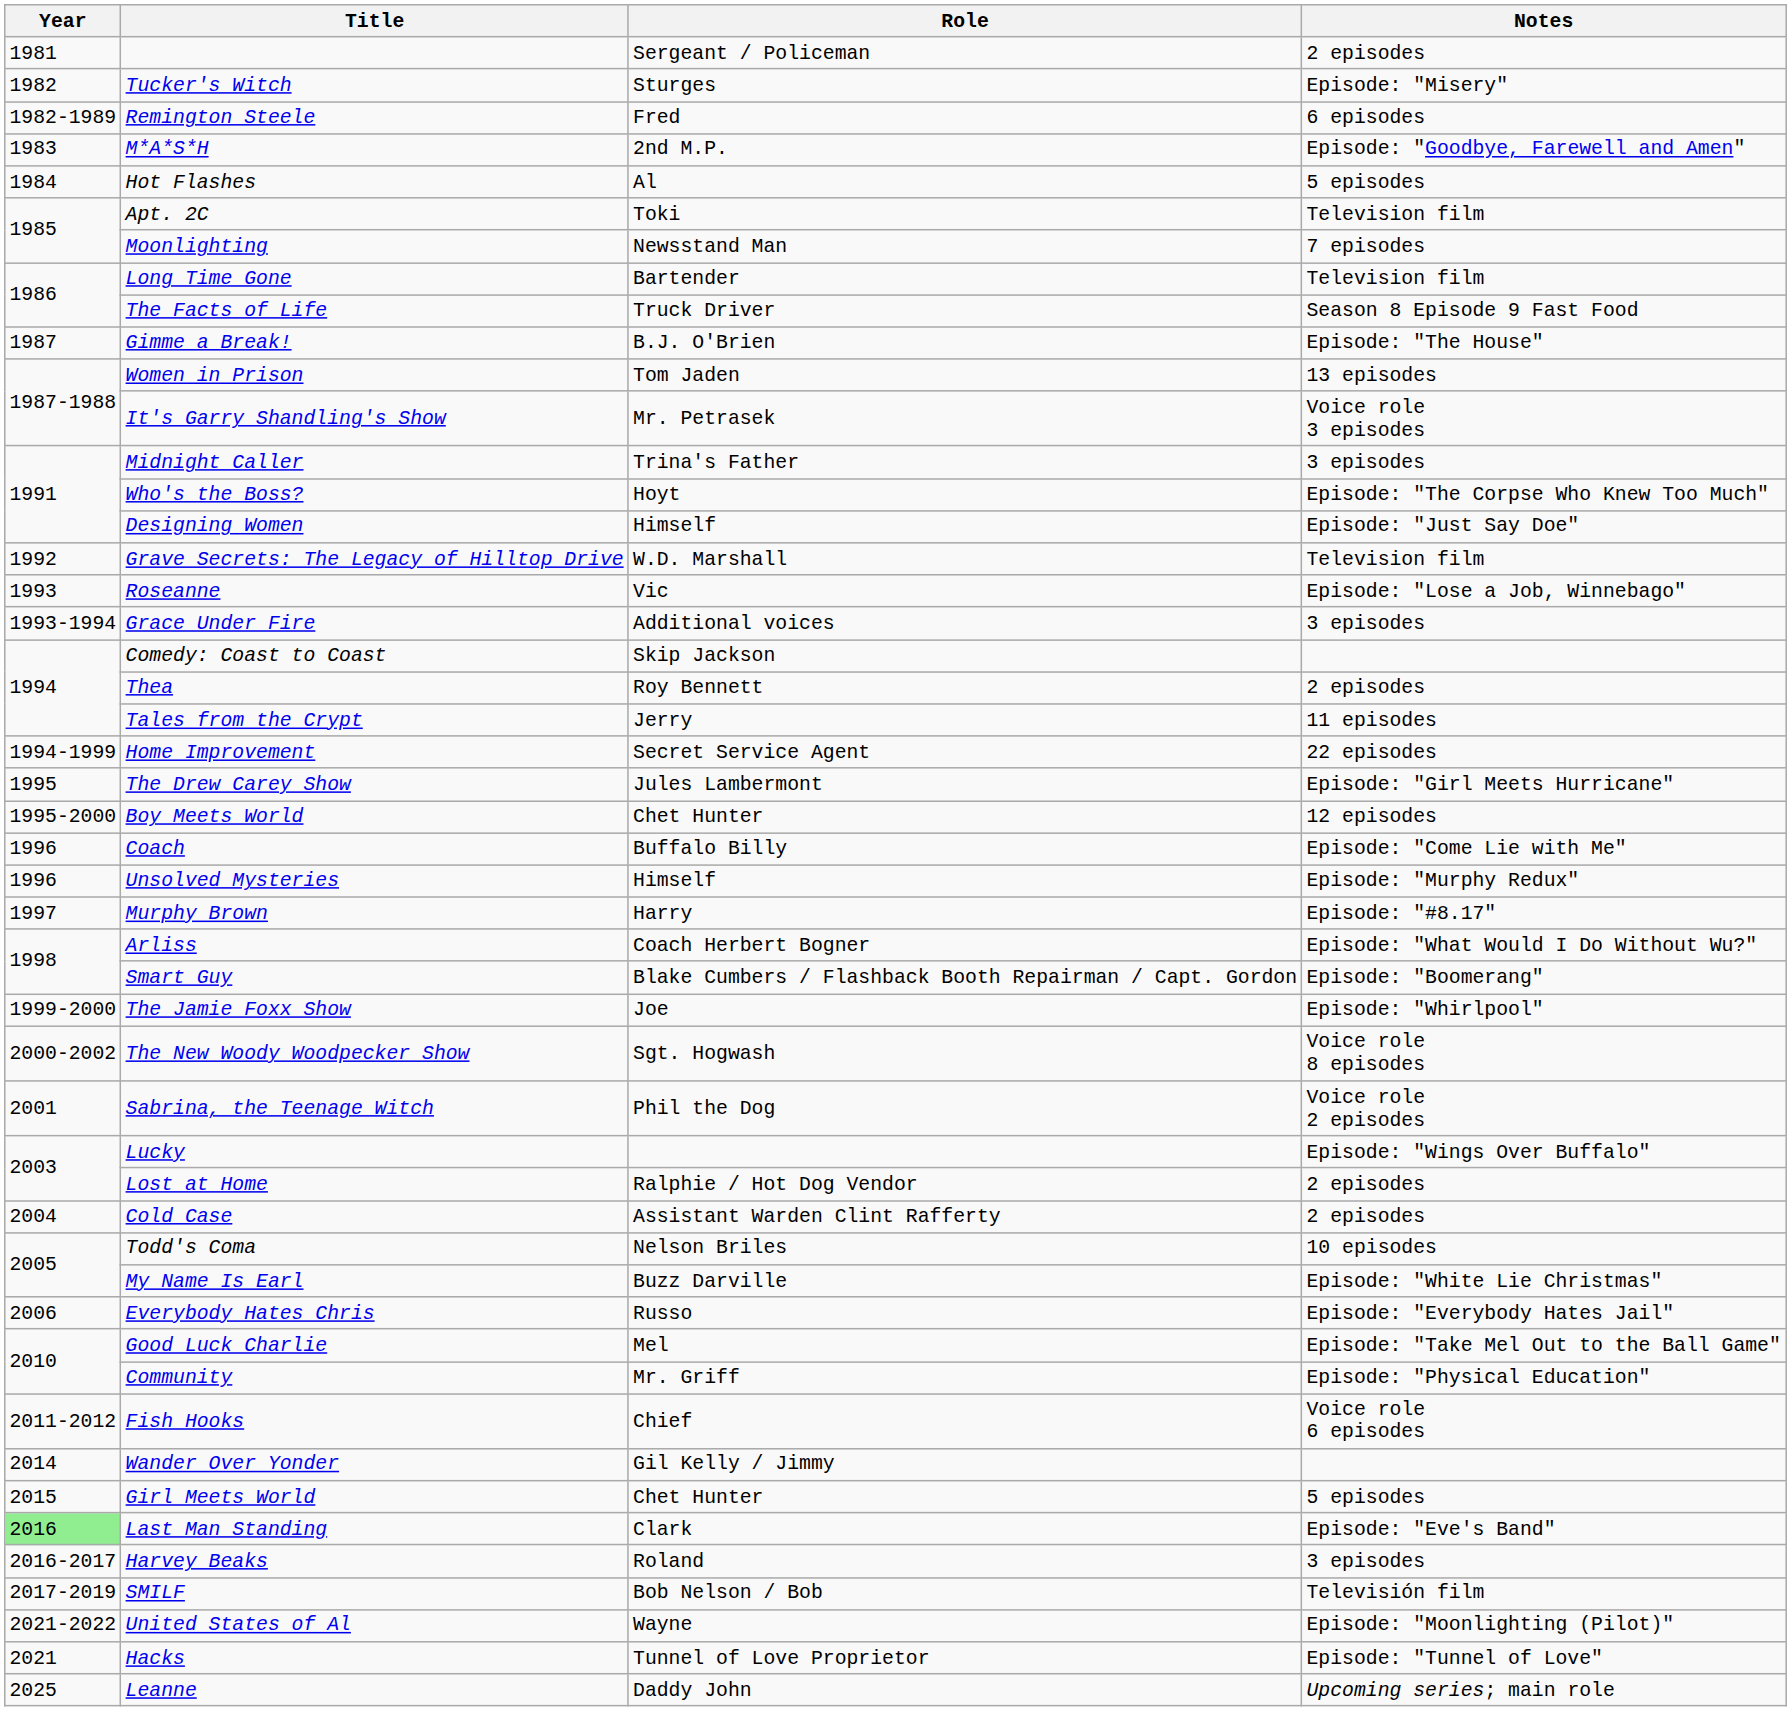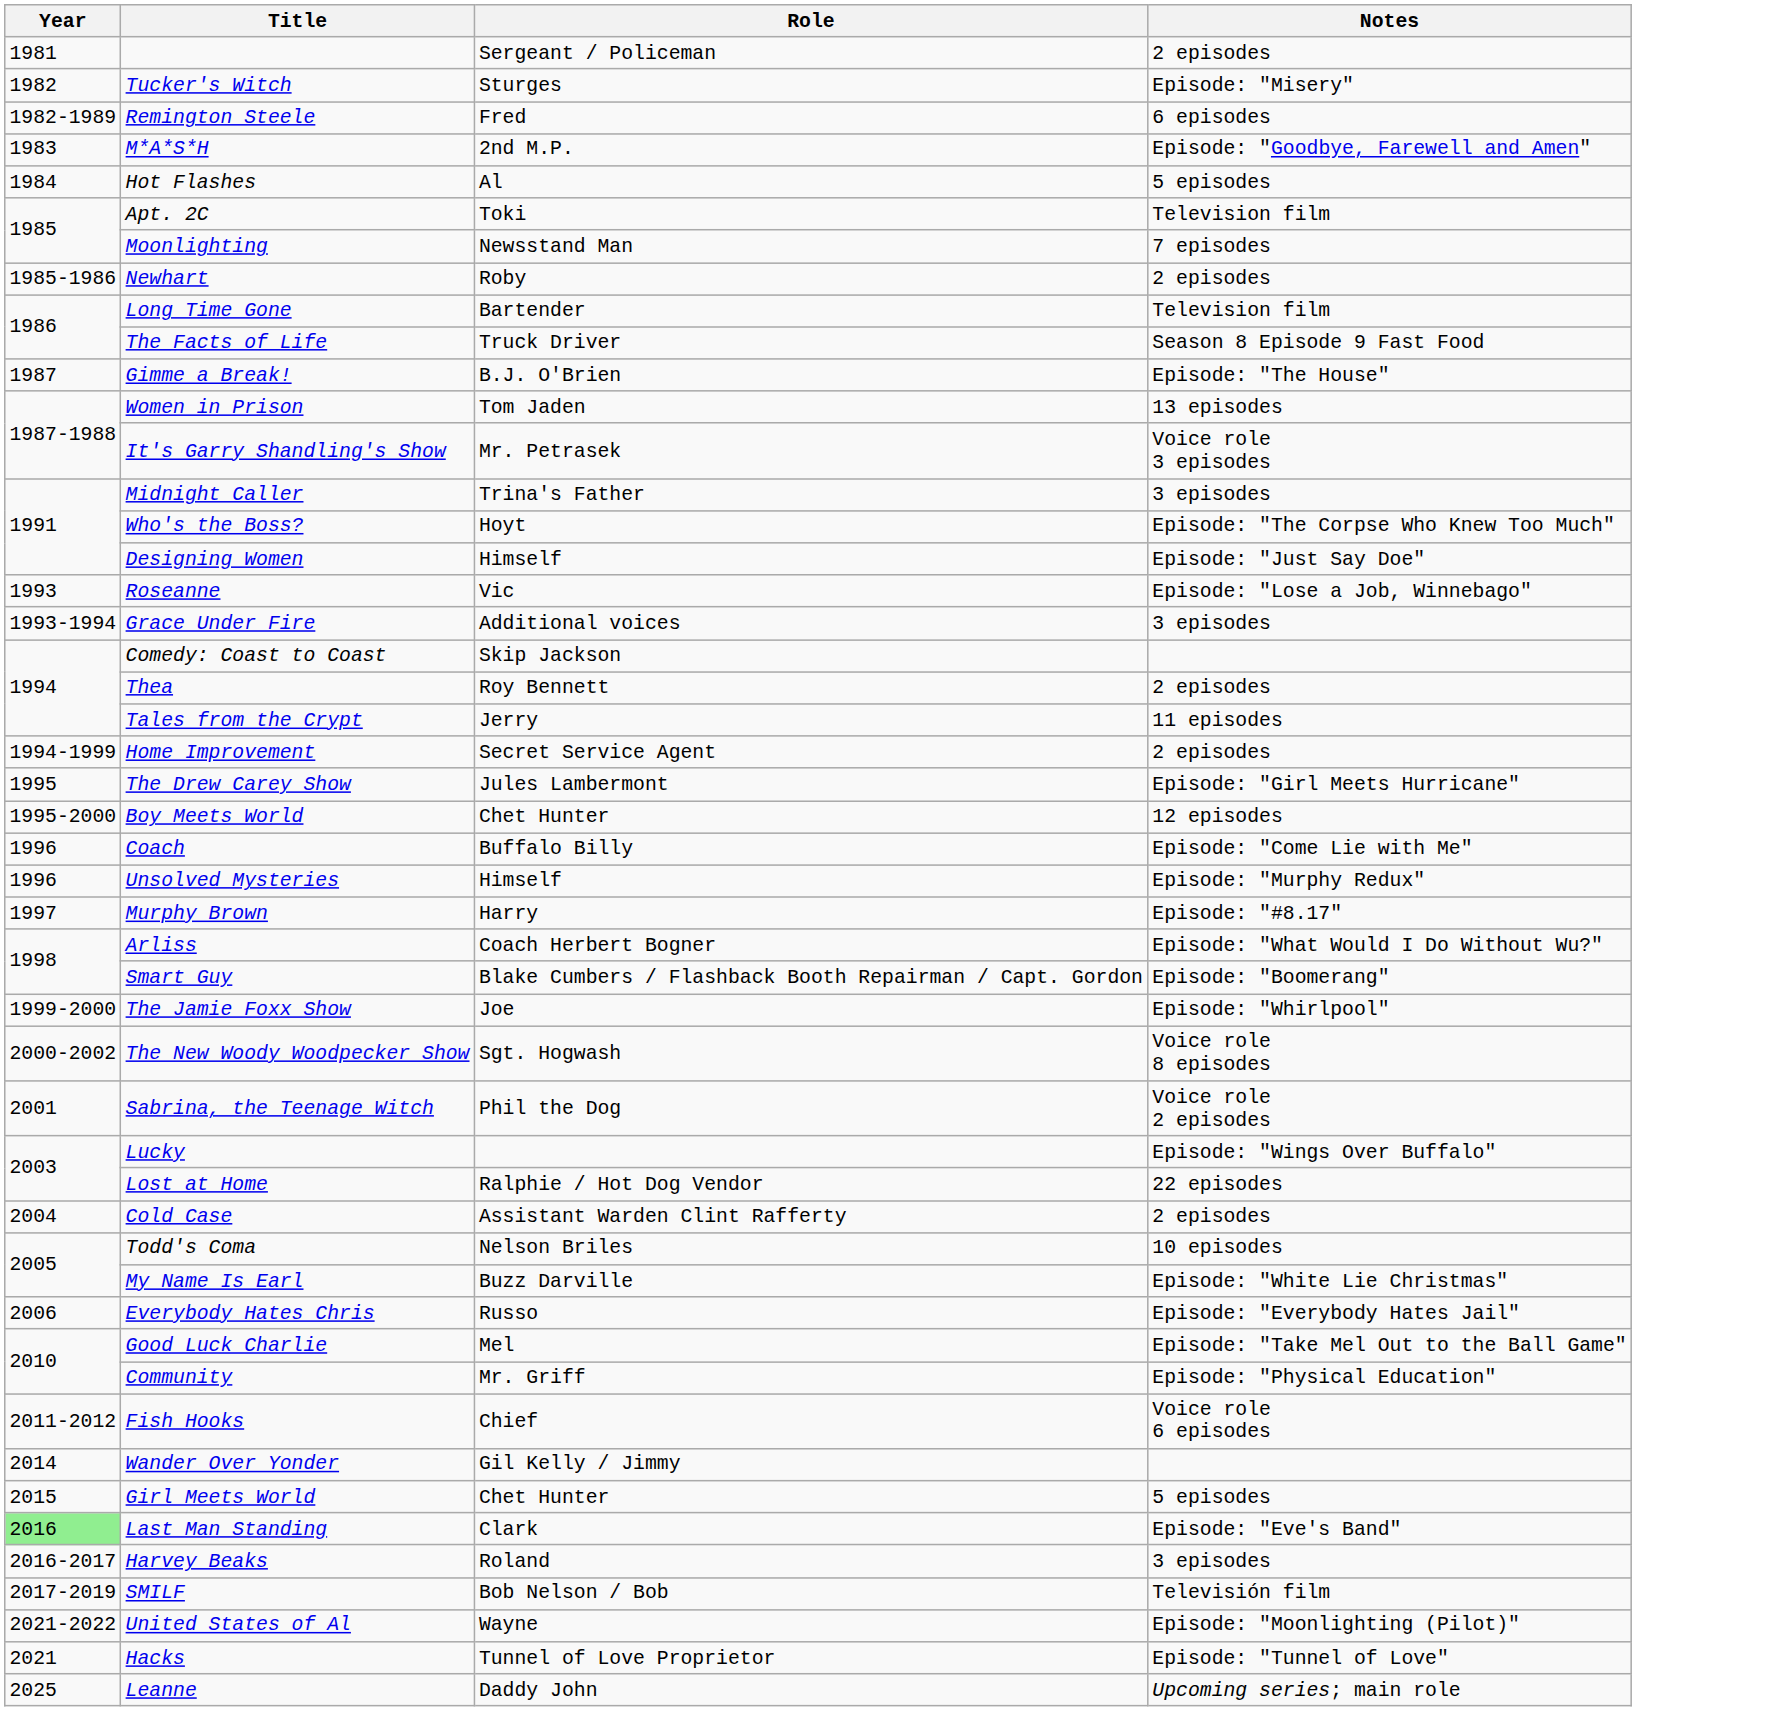 <table class="wikitable sortable plainrowheaders">
 <tr>
 <th>Year</th>
 <th>Title</th>
 <th>Role</th>
 <th scope="col" class="unsortable">Notes</th>
 </tr>
 <tr>
 <td>1981</td>
 <td><em></em></td>
 <td>Sergeant / Policeman</td>
 <td>2 episodes</td>
 </tr>
 <tr>
 <td>1982</td>
 <td><em><a href='#'>Tucker's Witch</a></em></td>
 <td>Sturges</td>
 <td>Episode: "Misery"</td>
 </tr>
 <tr>
 <td>1982-1989</td>
 <td><em><a href='#'>Remington Steele</a></em></td>
 <td>Fred</td>
 <td>6 episodes</td>
 </tr>
 <tr>
 <td>1983</td>
 <td><em><a href='#'>M*A*S*H</a></em></td>
 <td>2nd M.P.</td>
 <td>Episode: "<a href='#'>Goodbye, Farewell and Amen</a>"</td>
 </tr>
 <tr>
 <td>1984</td>
 <td><em>Hot Flashes</em></td>
 <td>Al</td>
 <td>5 episodes</td>
 </tr>
 <tr>
 <td rowspan=2>1985</td>
 <td><em>Apt. 2C</em></td>
 <td>Toki</td>
 <td>Television film</td>
 </tr>
 <tr>
 <td><em><a href='#'>Moonlighting</a></em></td>
 <td>Newsstand Man</td>
 <td>7 episodes</td>
 </tr>
 <tr>
+<td>1985-1986</td>
+<td><em><a href='#'>Newhart</a></em></td>
+<td>Roby</td>
+<td>2 episodes</td>
+</tr>
+<tr>
 <td rowspan=2>1986</td>
 <td><em><a href='#'>Long Time Gone</a></em></td>
 <td>Bartender</td>
 <td>Television film</td>
 </tr>
 <tr>
 <td data-sort-value="Facts of Life, The"><em><a href='#'>The Facts of Life</a></em></td>
 <td>Truck Driver</td>
 <td>Season 8 Episode 9 Fast Food</td>
 </tr>
 <tr>
 <td>1987</td>
 <td><em><a href='#'>Gimme a Break!</a></em></td>
 <td>B.J. O'Brien</td>
 <td>Episode: "The House"</td>
 </tr>
 <tr>
 <td rowspan=2>1987-1988</td>
 <td><em><a href='#'>Women in Prison</a></em></td>
 <td>Tom Jaden</td>
 <td>13 episodes</td>
 </tr>
 <tr>
 <td><em><a href='#'>It's Garry Shandling's Show</a></em></td>
 <td>Mr. Petrasek</td>
 <td>Voice role<br>3 episodes</td>
 </tr>
 <tr>
 <td rowspan=3>1991</td>
 <td><em><a href='#'>Midnight Caller</a></em></td>
 <td>Trina's Father</td>
 <td>3 episodes</td>
 </tr>
 <tr>
 <td><em><a href='#'>Who's the Boss?</a></em></td>
 <td>Hoyt</td>
 <td>Episode: "The Corpse Who Knew Too Much"</td>
 </tr>
 <tr>
 <td><em><a href='#'>Designing Women</a></em></td>
 <td>Himself</td>
 <td>Episode: "Just Say Doe"</td>
 </tr>
 <tr>
-<td>1992</td>
-<td><em><a href='#'>Grave Secrets: The Legacy of Hilltop Drive</a></em></td>
-<td>W.D. Marshall</td>
-<td>Television film</td>
-</tr>
-<tr>
 <td>1993</td>
 <td><em><a href='#'>Roseanne</a></em></td>
 <td>Vic</td>
 <td>Episode: "Lose a Job, Winnebago"</td>
 </tr>
 <tr>
 <td>1993-1994</td>
 <td><em><a href='#'>Grace Under Fire</a></em></td>
 <td>Additional voices</td>
 <td>3 episodes</td>
 </tr>
 <tr>
 <td rowspan=3>1994</td>
 <td><em>Comedy: Coast to Coast</em></td>
 <td>Skip Jackson</td>
 <td></td>
 </tr>
 <tr>
 <td><em><a href='#'>Thea</a></em></td>
 <td>Roy Bennett</td>
 <td>2 episodes</td>
 </tr>
 <tr>
 <td><em><a href='#'>Tales from the Crypt</a></em></td>
 <td>Jerry</td>
 <td>11 episodes</td>
 </tr>
 <tr>
 <td>1994-1999</td>
 <td><em><a href='#'>Home Improvement</a></em></td>
 <td>Secret Service Agent</td>
-<td>22 episodes</td>
+<td>2 episodes</td>
 </tr>
 <tr>
 <td>1995</td>
 <td data-sort-value="Drew Carey Show, The"><em><a href='#'>The Drew Carey Show</a></em></td>
 <td>Jules Lambermont</td>
 <td>Episode: "Girl Meets Hurricane"</td>
 </tr>
 <tr>
 <td>1995-2000</td>
 <td><em><a href='#'>Boy Meets World</a></em></td>
 <td>Chet Hunter</td>
 <td>12 episodes</td>
 </tr>
 <tr>
 <td>1996</td>
 <td><em><a href='#'>Coach</a></em></td>
 <td>Buffalo Billy</td>
 <td>Episode: "Come Lie with Me"</td>
 </tr>
 <tr>
 <td>1996</td>
 <td><em><a href='#'>Unsolved Mysteries</a></em></td>
 <td>Himself</td>
 <td>Episode: "Murphy Redux"</td>
 </tr>
 <tr>
 <td>1997</td>
 <td><em><a href='#'>Murphy Brown</a></em></td>
 <td>Harry</td>
 <td>Episode: "#8.17"</td>
 </tr>
 <tr>
 <td rowspan=2>1998</td>
 <td><em><a href='#'>Arliss</a></em></td>
 <td>Coach Herbert Bogner</td>
 <td>Episode: "What Would I Do Without Wu?"</td>
 </tr>
 <tr>
 <td><em><a href='#'>Smart Guy</a></em></td>
 <td>Blake Cumbers / Flashback Booth Repairman / Capt. Gordon</td>
 <td>Episode: "Boomerang"</td>
 </tr>
 <tr>
 <td>1999-2000</td>
 <td data-sort-value="Jamie Foxx Show, The"><em><a href='#'>The Jamie Foxx Show</a></em></td>
 <td>Joe</td>
 <td>Episode: "Whirlpool"</td>
 </tr>
 <tr>
 <td>2000-2002</td>
 <td data-sort-value="New Woody Woodpecker Show, The"><em><a href='#'>The New Woody Woodpecker Show</a></em></td>
 <td>Sgt. Hogwash</td>
 <td>Voice role<br>8 episodes</td>
 </tr>
 <tr>
 <td>2001</td>
 <td><em><a href='#'>Sabrina, the Teenage Witch</a></em></td>
 <td>Phil the Dog</td>
 <td>Voice role<br>2 episodes</td>
 </tr>
 <tr>
 <td rowspan=2>2003</td>
 <td><em><a href='#'>Lucky</a></em></td>
 <td></td>
 <td>Episode: "Wings Over Buffalo"</td>
 </tr>
 <tr>
 <td><em><a href='#'>Lost at Home</a></em></td>
 <td>Ralphie / Hot Dog Vendor</td>
-<td>2 episodes</td>
+<td>22 episodes</td>
 </tr>
 <tr>
 <td>2004</td>
 <td><em><a href='#'>Cold Case</a></em></td>
 <td>Assistant Warden Clint Rafferty</td>
 <td>2 episodes</td>
 </tr>
 <tr>
 <td rowspan=2>2005</td>
 <td><em>Todd's Coma</em></td>
 <td>Nelson Briles</td>
 <td>10 episodes</td>
 </tr>
 <tr>
 <td><em><a href='#'>My Name Is Earl</a></em></td>
 <td>Buzz Darville</td>
 <td>Episode: "White Lie Christmas"</td>
 </tr>
 <tr>
 <td>2006</td>
 <td><em><a href='#'>Everybody Hates Chris</a></em></td>
 <td>Russo</td>
 <td>Episode: "Everybody Hates Jail"</td>
 </tr>
 <tr>
 <td rowspan=2>2010</td>
 <td><em><a href='#'>Good Luck Charlie</a></em></td>
 <td>Mel</td>
 <td>Episode: "Take Mel Out to the Ball Game"</td>
 </tr>
 <tr>
 <td><em><a href='#'>Community</a></em></td>
 <td>Mr. Griff</td>
 <td>Episode: "Physical Education"</td>
 </tr>
 <tr>
 <td>2011-2012</td>
 <td><em><a href='#'>Fish Hooks</a></em></td>
 <td>Chief</td>
 <td>Voice role<br>6 episodes</td>
 </tr>
 <tr>
 <td>2014</td>
 <td><em><a href='#'>Wander Over Yonder</a></em></td>
 <td>Gil Kelly / Jimmy</td>
 <td></td>
 </tr>
 <tr>
 <td>2015</td>
 <td><em><a href='#'>Girl Meets World</a></em></td>
 <td>Chet Hunter</td>
 <td>5 episodes</td>
 </tr>
 <tr>
 <td style="background: lightgreen;">2016</td>
 <td><em><a href='#'>Last Man Standing</a></em></td>
 <td>Clark</td>
 <td>Episode: "Eve's Band"</td>
 </tr>
 <tr>
 <td>2016-2017</td>
 <td><em><a href='#'>Harvey Beaks</a></em></td>
 <td>Roland</td>
 <td>3 episodes</td>
 </tr>
 <tr>
 <td>2017-2019</td>
 <td><em><a href='#'>SMILF</a></em></td>
 <td>Bob Nelson / Bob</td>
 <td>Televisión film</td>
 </tr>
 <tr>
 <td>2021-2022</td>
 <td><em><a href='#'>United States of Al</a></em></td>
 <td>Wayne</td>
 <td>Episode: "Moonlighting (Pilot)"</td>
 </tr>
 <tr>
 <td>2021</td>
 <td><em><a href='#'>Hacks</a></em></td>
 <td>Tunnel of Love Proprietor</td>
 <td>Episode: "Tunnel of Love"</td>
 </tr>
 <tr>
 <td>2025</td>
 <td><em><a href='#'>Leanne</a></em></td>
 <td>Daddy John</td>
 <td><em>Upcoming series</em>; main role</td>
 </tr>
 </table>
